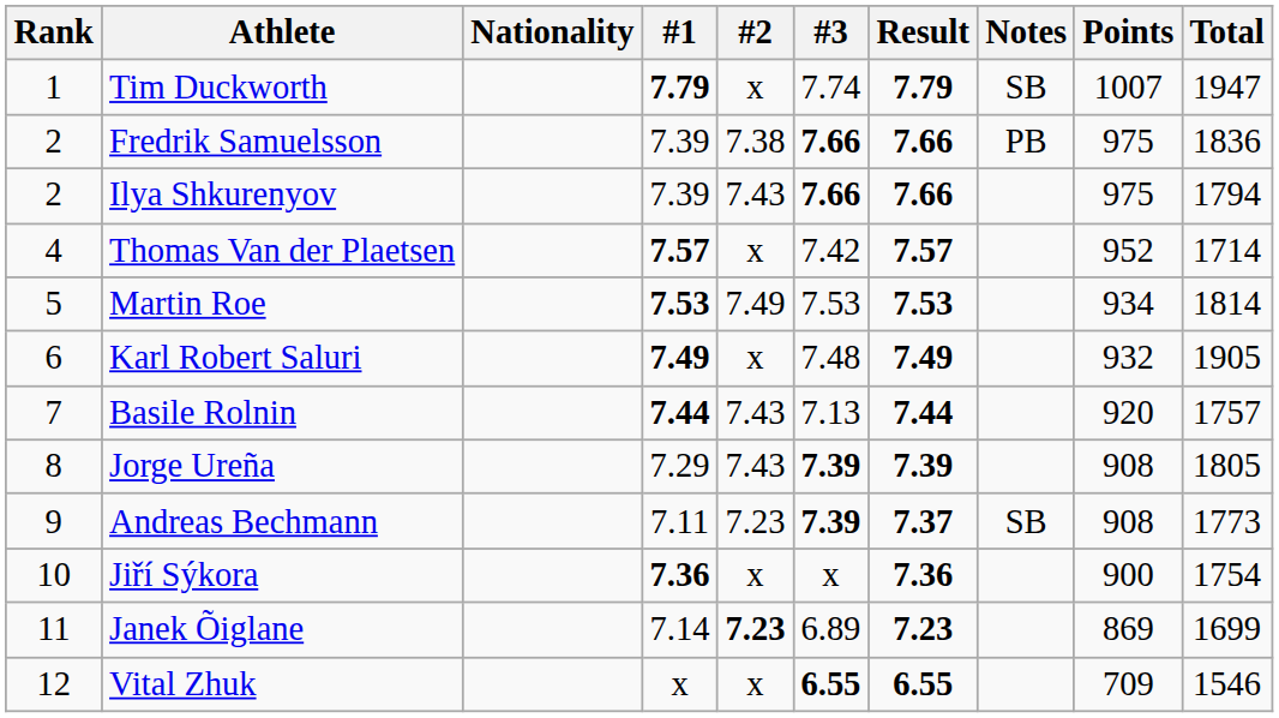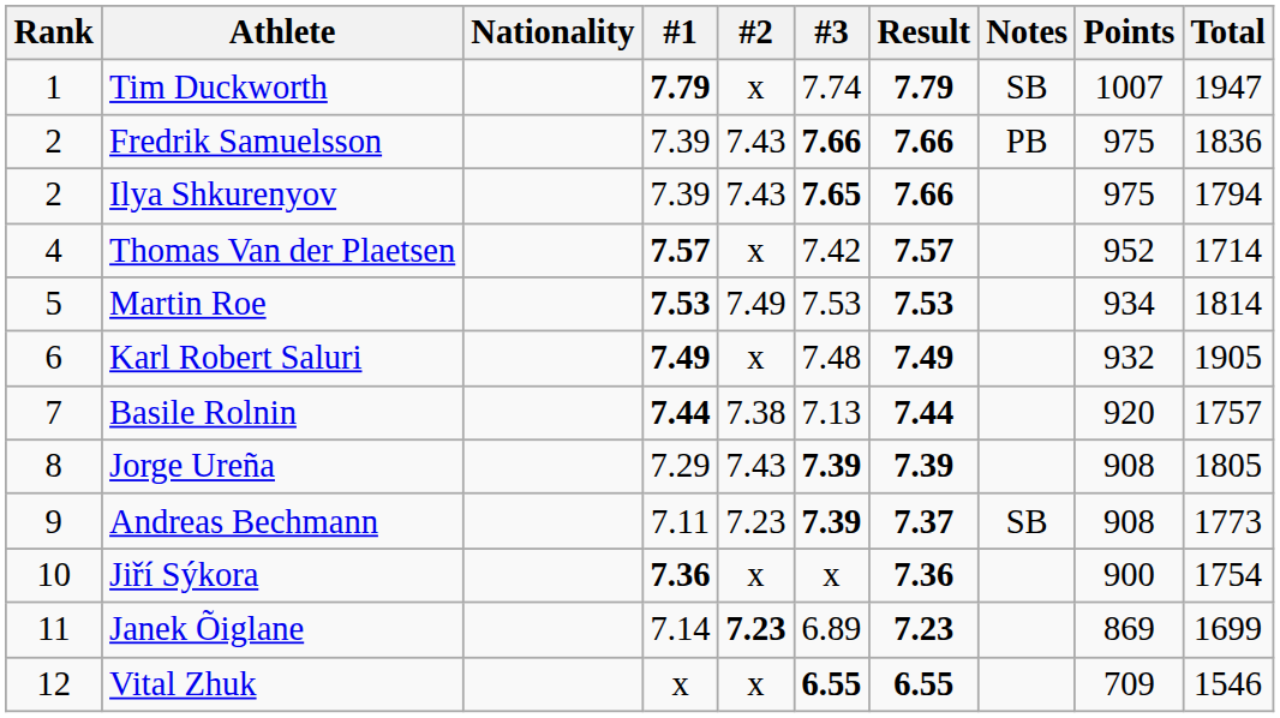 <table class="wikitable sortable" style="text-align:center">
 <tr>
 <th>Rank</th>
 <th>Athlete</th>
 <th>Nationality</th>
 <th>#1</th>
 <th>#2</th>
 <th>#3</th>
 <th>Result</th>
 <th>Notes</th>
 <th>Points</th>
 <th>Total</th>
 </tr>
 <tr>
 <td>1</td>
 <td align=left><a href='#'>Tim Duckworth</a></td>
 <td align=left></td>
 <td><strong>7.79</strong></td>
 <td>x</td>
 <td>7.74</td>
 <td><strong>7.79</strong></td>
 <td>SB</td>
 <td>1007</td>
 <td>1947</td>
 </tr>
 <tr>
 <td>2</td>
 <td align=left><a href='#'>Fredrik Samuelsson</a></td>
 <td align=left></td>
 <td>7.39</td>
-<td>7.38</td>
+<td>7.43</td>
 <td><strong>7.66</strong></td>
 <td><strong>7.66</strong></td>
 <td>PB</td>
 <td>975</td>
 <td>1836</td>
 </tr>
 <tr>
 <td>2</td>
 <td align=left><a href='#'>Ilya Shkurenyov</a></td>
 <td align=left></td>
 <td>7.39</td>
 <td>7.43</td>
-<td><strong>7.66</strong></td>
+<td><strong>7.65</strong></td>
 <td><strong>7.66</strong></td>
 <td></td>
 <td>975</td>
 <td>1794</td>
 </tr>
 <tr>
 <td>4</td>
 <td align=left><a href='#'>Thomas Van der Plaetsen</a></td>
 <td align=left></td>
 <td><strong>7.57</strong></td>
 <td>x</td>
 <td>7.42</td>
 <td><strong>7.57</strong></td>
 <td></td>
 <td>952</td>
 <td>1714</td>
 </tr>
 <tr>
 <td>5</td>
 <td align=left><a href='#'>Martin Roe</a></td>
 <td align=left></td>
 <td><strong>7.53</strong></td>
 <td>7.49</td>
 <td>7.53</td>
 <td><strong>7.53</strong></td>
 <td></td>
 <td>934</td>
 <td>1814</td>
 </tr>
 <tr>
 <td>6</td>
 <td align=left><a href='#'>Karl Robert Saluri</a></td>
 <td align=left></td>
 <td><strong>7.49</strong></td>
 <td>x</td>
 <td>7.48</td>
 <td><strong>7.49</strong></td>
 <td></td>
 <td>932</td>
 <td>1905</td>
 </tr>
 <tr>
 <td>7</td>
 <td align=left><a href='#'>Basile Rolnin</a></td>
 <td align=left></td>
 <td><strong>7.44</strong></td>
-<td>7.43</td>
+<td>7.38</td>
 <td>7.13</td>
 <td><strong>7.44</strong></td>
 <td></td>
 <td>920</td>
 <td>1757</td>
 </tr>
 <tr>
 <td>8</td>
 <td align=left><a href='#'>Jorge Ureña</a></td>
 <td align=left></td>
 <td>7.29</td>
 <td>7.43</td>
 <td><strong>7.39</strong></td>
 <td><strong>7.39</strong></td>
 <td></td>
 <td>908</td>
 <td>1805</td>
 </tr>
 <tr>
 <td>9</td>
 <td align=left><a href='#'>Andreas Bechmann</a></td>
 <td align=left></td>
 <td>7.11</td>
 <td>7.23</td>
 <td><strong>7.39</strong></td>
 <td><strong>7.37</strong></td>
 <td>SB</td>
 <td>908</td>
 <td>1773</td>
 </tr>
 <tr>
 <td>10</td>
 <td align=left><a href='#'>Jiří Sýkora</a></td>
 <td align=left></td>
 <td><strong>7.36</strong></td>
 <td>x</td>
 <td>x</td>
 <td><strong>7.36</strong></td>
 <td></td>
 <td>900</td>
 <td>1754</td>
 </tr>
 <tr>
 <td>11</td>
 <td align=left><a href='#'>Janek Õiglane</a></td>
 <td align=left></td>
 <td>7.14</td>
 <td><strong>7.23</strong></td>
 <td>6.89</td>
 <td><strong>7.23</strong></td>
 <td></td>
 <td>869</td>
 <td>1699</td>
 </tr>
 <tr>
 <td>12</td>
 <td align=left><a href='#'>Vital Zhuk</a></td>
 <td align=left></td>
 <td>x</td>
 <td>x</td>
 <td><strong>6.55</strong></td>
 <td><strong>6.55</strong></td>
 <td></td>
 <td>709</td>
 <td>1546</td>
 </tr>
 </table>
